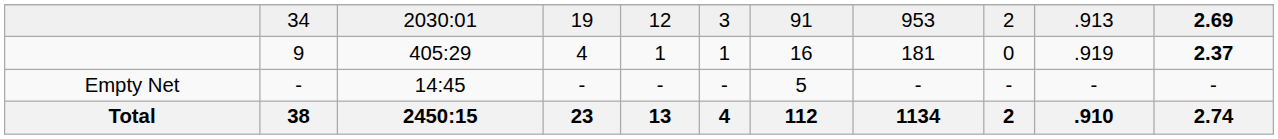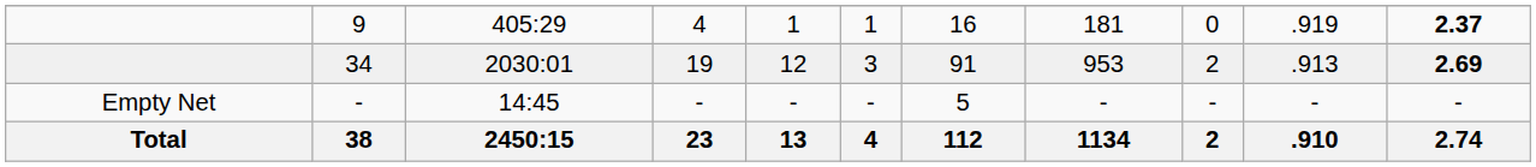 <table class="wikitable sortable" width ="1000">
 <tr align="center">
+</tr>
+<tr align="center" bgcolor="">
+<td></td>
+<td>9</td>
+<td>405:29</td>
+<td>4</td>
+<td>1</td>
+<td>1</td>
+<td>16</td>
+<td>181</td>
+<td>0</td>
+<td>.919</td>
+<td><strong>2.37</strong></td>
 </tr>
 <tr align="center" bgcolor="f0f0f0">
 <td></td>
 <td>34</td>
 <td>2030:01</td>
 <td>19</td>
 <td>12</td>
 <td>3</td>
 <td>91</td>
 <td>953</td>
 <td>2</td>
 <td>.913</td>
 <td><strong>2.69</strong></td>
-</tr>
-<tr align="center" bgcolor="">
-<td></td>
-<td>9</td>
-<td>405:29</td>
-<td>4</td>
-<td>1</td>
-<td>1</td>
-<td>16</td>
-<td>181</td>
-<td>0</td>
-<td>.919</td>
-<td><strong>2.37</strong></td>
 </tr>
 <tr align="center" bgcolor="">
 <td>Empty Net</td>
 <td>-</td>
 <td>14:45</td>
 <td>-</td>
 <td>-</td>
 <td>-</td>
 <td>5</td>
 <td>-</td>
 <td>-</td>
 <td>-</td>
 <td>-</td>
 </tr>
 <tr>
 <th>Total</th>
 <th>38</th>
 <th>2450:15</th>
 <th>23</th>
 <th>13</th>
 <th>4</th>
 <th>112</th>
 <th>1134</th>
 <th>2</th>
 <th>.910</th>
 <th>2.74</th>
 </tr>
 </table>
